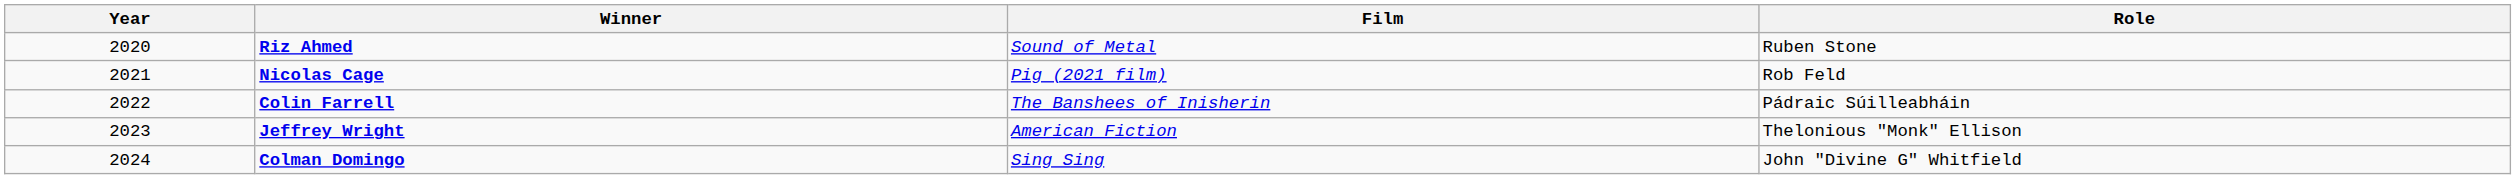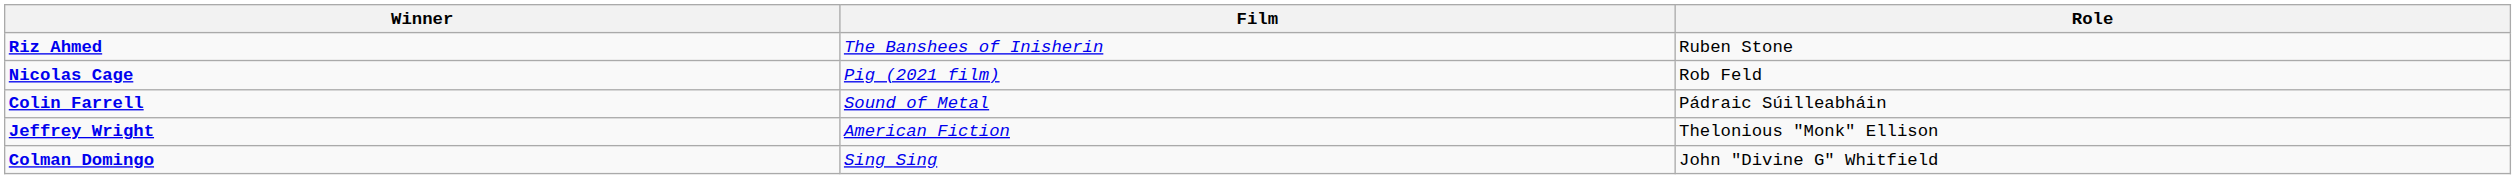 <table class="wikitable" width="95%" cellpadding="5">
 <tr>
-<th width="10%"><strong>Year</strong></th>
 <th width="30%"><strong>Winner</strong></th>
 <th width="30%"><strong>Film</strong></th>
 <th width="30%"><strong>Role</strong></th>
 </tr>
 <tr>
-<td style="text-align:center;">2020</td>
 <td><strong><a href='#'>Riz Ahmed</a></strong></td>
-<td><em><a href='#'>Sound of Metal</a></em></td>
+<td><em><a href='#'>The Banshees of Inisherin</a></em></td>
 <td>Ruben Stone</td>
 </tr>
 <tr>
-<td style="text-align:center;">2021</td>
 <td><strong><a href='#'>Nicolas Cage</a></strong></td>
 <td><em><a href='#'>Pig (2021 film)</a></em></td>
 <td>Rob Feld</td>
 </tr>
 <tr>
-<td style="text-align:center;">2022</td>
 <td><strong><a href='#'>Colin Farrell</a></strong></td>
-<td><em><a href='#'>The Banshees of Inisherin</a></em></td>
+<td><em><a href='#'>Sound of Metal</a></em></td>
 <td>Pádraic Súilleabháin</td>
 </tr>
 <tr>
-<td style="text-align:center;">2023</td>
 <td><strong><a href='#'>Jeffrey Wright</a></strong></td>
 <td><em><a href='#'> American Fiction</a></em></td>
 <td>Thelonious "Monk" Ellison</td>
 </tr>
 <tr>
-<td style="text-align:center;">2024</td>
 <td><strong><a href='#'>Colman Domingo</a></strong></td>
 <td><em><a href='#'>Sing Sing</a></em></td>
 <td>John "Divine G" Whitfield</td>
 </tr>
 </table>
